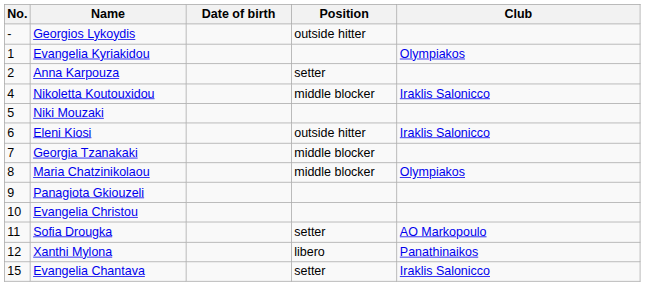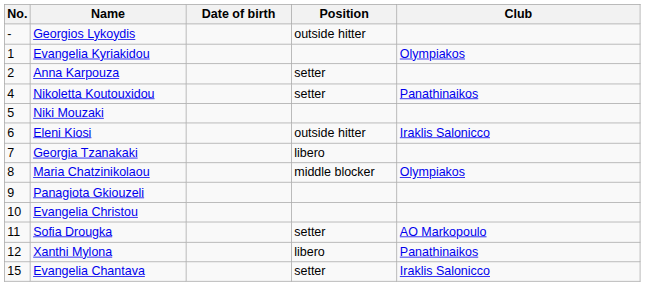 <table class=wikitable sortable style=font-size:100%; text-align:center;>
 <tr>
 <th>No.</th>
 <th style=width:12em>Name</th>
 <th style=width:8em>Date of birth</th>
 <th style=width:8em>Position</th>
 <th style=width:19em>Club</th>
 </tr>
 <tr>
 <td>-</td>
 <td><a href='#'>Georgios Lykoydis</a></td>
 <td></td>
 <td>outside hitter</td>
 <td></td>
 </tr>
 <tr>
 <td>1</td>
 <td><a href='#'>Evangelia Kyriakidou</a></td>
 <td></td>
 <td></td>
 <td> <a href='#'>Olympiakos</a></td>
 </tr>
 <tr>
 <td>2</td>
 <td><a href='#'>Anna Karpouza</a></td>
 <td></td>
 <td>setter</td>
 <td></td>
 </tr>
 <tr>
 <td>4</td>
 <td><a href='#'>Nikoletta Koutouxidou</a></td>
 <td></td>
-<td>middle blocker</td>
-<td> <a href='#'>Iraklis Salonicco</a></td>
+<td>setter</td>
+<td> <a href='#'>Panathinaikos</a></td>
 </tr>
 <tr>
 <td>5</td>
 <td><a href='#'>Niki Mouzaki</a></td>
 <td></td>
 <td></td>
 <td></td>
 </tr>
 <tr>
 <td>6</td>
 <td><a href='#'>Eleni Kiosi</a></td>
 <td></td>
 <td>outside hitter</td>
 <td> <a href='#'>Iraklis Salonicco</a></td>
 </tr>
 <tr>
 <td>7</td>
 <td><a href='#'>Georgia Tzanakaki</a></td>
 <td></td>
-<td>middle blocker</td>
+<td>libero</td>
 <td></td>
 </tr>
 <tr>
 <td>8</td>
 <td><a href='#'>Maria Chatzinikolaou</a></td>
 <td></td>
 <td>middle blocker</td>
 <td> <a href='#'>Olympiakos</a></td>
 </tr>
 <tr>
 <td>9</td>
 <td><a href='#'>Panagiota Gkiouzeli</a></td>
 <td></td>
 <td></td>
 <td></td>
 </tr>
 <tr>
 <td>10</td>
 <td><a href='#'>Evangelia Christou</a></td>
 <td></td>
 <td></td>
 <td></td>
 </tr>
 <tr>
 <td>11</td>
 <td><a href='#'>Sofia Drougka</a></td>
 <td></td>
 <td>setter</td>
 <td> <a href='#'>AO Markopoulo</a></td>
 </tr>
 <tr>
 <td>12</td>
 <td><a href='#'>Xanthi Mylona</a></td>
 <td></td>
 <td>libero</td>
 <td> <a href='#'>Panathinaikos</a></td>
 </tr>
 <tr>
 <td>15</td>
 <td><a href='#'>Evangelia Chantava</a></td>
 <td></td>
 <td>setter</td>
 <td> <a href='#'>Iraklis Salonicco</a></td>
 </tr>
 </table>
